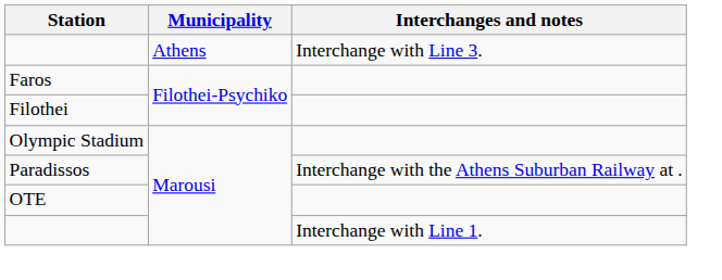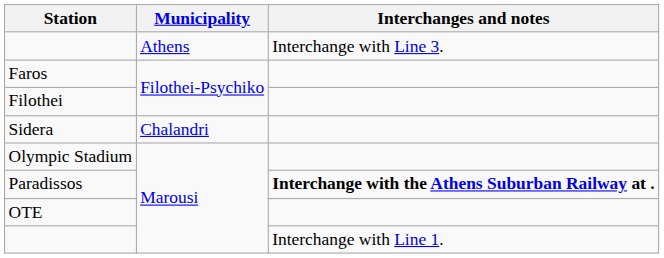 <table class="wikitable sortable">
 <tr>
 <th>Station</th>
 <th><a href='#'>Municipality</a></th>
 <th class="unsortable">Interchanges and notes</th>
 </tr>
 <tr>
 <td></td>
 <td><a href='#'>Athens</a></td>
 <td>Interchange with <a href='#'>Line 3</a>.</td>
 </tr>
 <tr>
 <td>Faros</td>
 <td rowspan="2"><a href='#'>Filothei-Psychiko</a></td>
 <td></td>
 </tr>
 <tr>
 <td>Filothei</td>
 <td></td>
 </tr>
 <tr>
+<td>Sidera</td>
+<td><a href='#'>Chalandri</a></td>
+<td></td>
+</tr>
+<tr>
 <td>Olympic Stadium</td>
 <td rowspan="4"><a href='#'>Marousi</a></td>
 <td></td>
 </tr>
 <tr>
 <td>Paradissos</td>
-<td>Interchange with the <a href='#'>Athens Suburban Railway</a> at .</td>
+<td><strong>Interchange with the <a href='#'>Athens Suburban Railway</a> at .</strong></td>
 </tr>
 <tr>
 <td>OTE</td>
 <td></td>
 </tr>
 <tr>
 <td></td>
 <td>Interchange with <a href='#'>Line 1</a>.</td>
 </tr>
 </table>
